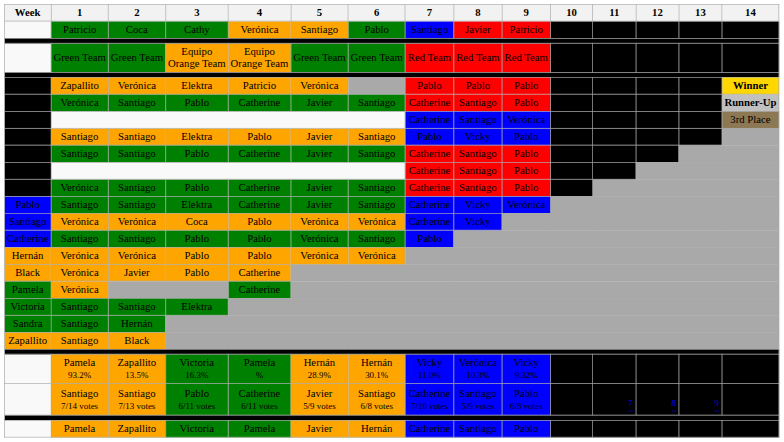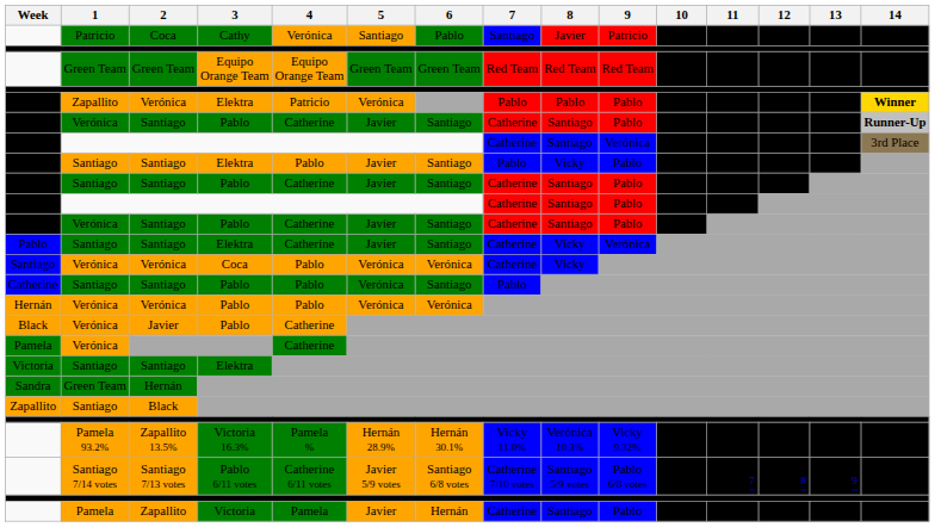 <table class="wikitable">
 <tr>
 <th>Week</th>
 <th align="center">1</th>
 <th align="center">2</th>
 <th align="center">3</th>
 <th align="center">4</th>
 <th align="center">5</th>
 <th align="center">6</th>
 <th align="center">7</th>
 <th align="center">8</th>
 <th align="center">9</th>
 <th align="center">10</th>
 <th align="center">11</th>
 <th align="center">12</th>
 <th align="center">13</th>
 <th align="center">14</th>
 </tr>
 <tr>
 <td></td>
 <td bgcolor="green" align="center"><span>Patricio</span></td>
 <td bgcolor="green" align="center"><span>Coca</span></td>
 <td bgcolor="green" align="center"><span>Cathy</span></td>
 <td bgcolor="orange" align="center">Verónica</td>
 <td bgcolor="orange" align="center">Santiago</td>
 <td bgcolor="green" align="center"><span>Pablo</span></td>
 <td bgcolor="blue" align="center"><span>Santiago</span></td>
 <td bgcolor="red" align="center"><span>Javier</span></td>
 <td bgcolor="red" align="center"><span>Patricio</span></td>
 <td bgcolor="black" align="center"><span>Marisela</span></td>
 <td bgcolor="black" align="center"><span>Vicky</span></td>
 <td bgcolor="black" align="center"><span>Verónica</span></td>
 <td bgcolor="black" align="center"><span>Javier</span></td>
 <td bgcolor="black" align="center"><span>-</span></td>
 </tr>
 <tr>
 <th style="background:#000000;" colspan="15"></th>
 </tr>
 <tr>
 <td></td>
 <td bgcolor="green" align="center"><span>Green Team</span></td>
 <td bgcolor="green" align="center"><span>Green Team</span></td>
 <td bgcolor="orange" align="center">Equipo<br>Orange Team</td>
 <td bgcolor="orange" align="center">Equipo<br>Orange Team</td>
 <td bgcolor="green" align="center"><span>Green Team</span></td>
 <td bgcolor="green" align="center"><span>Green Team</span></td>
 <td bgcolor="red" align="center"><span>Red Team</span></td>
 <td bgcolor="red" align="center"><span>Red Team</span></td>
 <td bgcolor="red" align="center"><span>Red Team</span></td>
 <td bgcolor="black" align="center"><span>Javier</span></td>
 <td bgcolor="black" align="center"><span>Patricio</span></td>
 <td bgcolor="black" align="center"><span>Coca</span></td>
 <td bgcolor="black" align="center"><span>Vicky</span></td>
 <td bgcolor="black" align="center"><span>-</span></td>
 </tr>
 <tr>
 <th style="background:#000000;" colspan="15"></th>
 </tr>
 <tr>
 <td bgcolor="black" align="center"><span>Javier</span></td>
 <td bgcolor="orange" align="center">Zapallito</td>
 <td bgcolor="orange" align="center">Verónica</td>
 <td bgcolor="orange" align="center">Elektra</td>
 <td bgcolor="orange" align="center">Patricio</td>
 <td bgcolor="orange" align="center">Verónica</td>
 <td colspan="1" bgcolor="darkgray"></td>
 <td bgcolor="red" align="center"><span>Pablo</span></td>
 <td bgcolor="red" align="center"><span>Pablo</span></td>
 <td bgcolor="red" align="center"><span>Pablo</span></td>
 <td bgcolor="black" align="center"><span>Patricio</span></td>
 <td bgcolor="black" align="center"><span>Coca</span></td>
 <td bgcolor="black" align="center"><span>Vicky</span></td>
 <td bgcolor="black" align="center"><span>Verónica</span></td>
 <td bgcolor="FFD700" align="center"><strong>Winner</strong></td>
 </tr>
 <tr>
 <td bgcolor="black" align="center"><span>Coca</span></td>
 <td bgcolor="green" align="center"><span>Verónica</span></td>
 <td bgcolor="green" align="center"><span>Santiago</span></td>
 <td bgcolor="green" align="center"><span>Pablo</span></td>
 <td bgcolor="green" align="center"><span>Catherine</span></td>
 <td bgcolor="green" align="center"><span>Javier</span></td>
 <td bgcolor="green" align="center"><span>Santiago</span></td>
 <td bgcolor="red" align="center"><span>Catherine</span></td>
 <td bgcolor="red" align="center"><span>Santiago</span></td>
 <td bgcolor="red" align="center"><span>Pablo</span></td>
 <td bgcolor="black" align="center"><span>Vicky</span></td>
 <td bgcolor="black" align="center"><span>Verónica</span></td>
 <td bgcolor="black" align="center"><span>Verónica</span></td>
 <td bgcolor="black" align="center"><span>Verónica</span></td>
 <td bgcolor="C0C0C0" align="center"><strong>Runner-Up</strong></td>
 </tr>
 <tr>
 <td bgcolor="black" align="center"><span>Vicky</span></td>
 <td colspan="6"></td>
 <td bgcolor="blue" align="center"><span>Catherine</span></td>
 <td bgcolor="blue" align="center"><span>Santiago</span></td>
 <td bgcolor="blue" align="center"><span>Verónica</span></td>
 <td bgcolor="black" align="center"><span>Patricio</span></td>
 <td bgcolor="black" align="center"><span>Coca</span></td>
 <td bgcolor="black" align="center"><span>Javier</span></td>
 <td bgcolor="black" align="center"><span>Javier</span></td>
 <td bgcolor="8C7853" align="center">3rd Place</td>
 </tr>
 <tr>
 <td bgcolor="black" align="center"><span>Verónica</span></td>
 <td bgcolor="orange" align="center">Santiago</td>
 <td bgcolor="orange" align="center">Santiago</td>
 <td bgcolor="orange" align="center">Elektra</td>
 <td bgcolor="orange" align="center">Pablo</td>
 <td bgcolor="orange" align="center">Javier</td>
 <td bgcolor="orange" align="center">Santiago</td>
 <td bgcolor="blue" align="center"><span>Pablo</span></td>
 <td bgcolor="blue" align="center"><span>Vicky</span></td>
 <td bgcolor="blue" align="center"><span>Pablo</span></td>
 <td bgcolor="black" align="center"><span>Patricio</span></td>
 <td bgcolor="black" align="center"><span>Coca</span></td>
 <td bgcolor="black" align="center"><span>Javier</span></td>
 <td bgcolor="black" align="center"><span>Javier</span></td>
 <td colspan="1" bgcolor="darkgray"></td>
 </tr>
 <tr>
 <td bgcolor="black" align="center"><span>Patricio</span></td>
 <td bgcolor="green" align="center"><span>Santiago</span></td>
 <td bgcolor="green" align="center"><span>Santiago</span></td>
 <td bgcolor="green" align="center"><span>Pablo</span></td>
 <td bgcolor="green" align="center"><span>Catherine</span></td>
 <td bgcolor="green" align="center"><span>Javier</span></td>
 <td bgcolor="green" align="center"><span>Santiago</span></td>
 <td bgcolor="red" align="center"><span>Catherine</span></td>
 <td bgcolor="red" align="center"><span>Santiago</span></td>
 <td bgcolor="red" align="center"><span>Pablo</span></td>
 <td bgcolor="black" align="center"><span>Vicky</span></td>
 <td bgcolor="black" align="center"><span>Verónica</span></td>
 <td bgcolor="black" align="center"><span>Verónica</span></td>
 <td colspan="2" bgcolor="darkgray"></td>
 </tr>
 <tr>
 <td bgcolor="black" align="center"><span>Marisela</span></td>
 <td colspan="6"></td>
 <td bgcolor="red" align="center"><span>Catherine</span></td>
 <td bgcolor="red" align="center"><span>Santiago</span></td>
 <td bgcolor="red" align="center"><span>Pablo</span></td>
 <td bgcolor="black" align="center"><span>Patricio</span></td>
 <td bgcolor="black" align="center"><span>Verónica</span></td>
 <td colspan="3" bgcolor="darkgray"></td>
 </tr>
 <tr>
 <td bgcolor="black" align="center"><span>Elektra</span></td>
 <td bgcolor="green" align="center"><span>Verónica</span></td>
 <td bgcolor="green" align="center"><span>Santiago</span></td>
 <td bgcolor="green" align="center"><span>Pablo</span></td>
 <td bgcolor="green" align="center"><span>Catherine</span></td>
 <td bgcolor="green" align="center"><span>Javier</span></td>
 <td bgcolor="green" align="center"><span>Santiago</span></td>
 <td bgcolor="red" align="center"><span>Catherine</span></td>
 <td bgcolor="red" align="center"><span>Santiago</span></td>
 <td bgcolor="red" align="center"><span>Pablo</span></td>
 <td bgcolor="black" align="center"><span>Marisela</span></td>
 <td colspan="4" bgcolor="darkgray"></td>
 </tr>
 <tr>
 <td bgcolor="blue" align="center"><span>Pablo</span></td>
 <td bgcolor="green" align="center"><span>Santiago</span></td>
 <td bgcolor="green" align="center"><span>Santiago</span></td>
 <td bgcolor="green" align="center"><span>Elektra</span></td>
 <td bgcolor="green" align="center"><span>Catherine</span></td>
 <td bgcolor="green" align="center"><span>Javier</span></td>
 <td bgcolor="green" align="center"><span>Santiago</span></td>
 <td bgcolor="blue" align="center"><span>Catherine</span></td>
 <td bgcolor="blue" align="center"><span>Vicky</span></td>
 <td bgcolor="blue" align="center"><span>Verónica</span></td>
 <td colspan="5" bgcolor="darkgray"></td>
 </tr>
 <tr>
 <td bgcolor="blue" align="center"><span>Santiago</span></td>
 <td bgcolor="orange" align="center">Verónica</td>
 <td bgcolor="orange" align="center">Verónica</td>
 <td bgcolor="orange" align="center">Coca</td>
 <td bgcolor="orange" align="center">Pablo</td>
 <td bgcolor="orange" align="center">Verónica</td>
 <td bgcolor="orange" align="center">Verónica</td>
 <td bgcolor="blue" align="center"><span>Catherine</span></td>
 <td bgcolor="blue" align="center"><span>Vicky</span></td>
 <td colspan="6" bgcolor="darkgray"></td>
 </tr>
 <tr>
 <td bgcolor="blue" align="center"><span>Catherine</span></td>
 <td bgcolor="green" align="center"><span>Santiago</span></td>
 <td bgcolor="green" align="center"><span>Santiago</span></td>
 <td bgcolor="green" align="center"><span>Pablo</span></td>
 <td bgcolor="green" align="center"><span>Pablo</span></td>
 <td bgcolor="green" align="center"><span>Verónica</span></td>
 <td bgcolor="green" align="center"><span>Santiago</span></td>
 <td bgcolor="blue" align="center"><span>Pablo</span></td>
 <td colspan="7" bgcolor="darkgray"></td>
 </tr>
 <tr>
 <td bgcolor="orange" align="center">Hernán</td>
 <td bgcolor="orange" align="center">Verónica</td>
 <td bgcolor="orange" align="center">Verónica</td>
 <td bgcolor="orange" align="center">Pablo</td>
 <td bgcolor="orange" align="center">Pablo</td>
 <td bgcolor="orange" align="center">Verónica</td>
 <td bgcolor="orange" align="center">Verónica</td>
 <td colspan="8" bgcolor="darkgray"></td>
 </tr>
 <tr>
 <td bgcolor="orange" align="center">Black</td>
 <td bgcolor="orange" align="center">Verónica</td>
 <td bgcolor="orange" align="center">Javier</td>
 <td bgcolor="orange" align="center">Pablo</td>
 <td bgcolor="orange" align="center">Catherine</td>
 <td colspan="10" bgcolor="darkgray"></td>
 </tr>
 <tr>
 <td bgcolor="green" align="center"><span>Pamela</span></td>
 <td bgcolor="orange" align="center">Verónica</td>
 <td colspan="2" bgcolor="darkgray"></td>
 <td bgcolor="green" align="center"><span>Catherine</span></td>
 <td colspan="10" bgcolor="darkgray"></td>
 </tr>
 <tr>
 <td bgcolor="green" align="center"><span>Victoria</span></td>
 <td bgcolor="green" align="center"><span>Santiago</span></td>
 <td bgcolor="green" align="center"><span>Santiago</span></td>
 <td bgcolor="green" align="center"><span>Elektra</span></td>
 <td colspan="11" bgcolor="darkgray"></td>
 </tr>
 <tr>
 <td bgcolor="green" align="center"><span>Sandra</span></td>
-<td bgcolor="green" align="center"><span>Santiago</span></td>
+<td bgcolor="green" align="center"><span>Green Team</span></td>
 <td bgcolor="green" align="center"><span>Hernán</span></td>
 <td colspan="12" bgcolor="darkgray"></td>
 </tr>
 <tr>
 <td bgcolor="orange" align="center">Zapallito</td>
 <td bgcolor="orange" align="center">Santiago</td>
 <td bgcolor="orange" align="center">Black</td>
 <td colspan="12" bgcolor="darkgray"></td>
 </tr>
 <tr>
 <th style="background:#000000;" colspan="15"></th>
 </tr>
 <tr>
 <td></td>
 <td bgcolor="orange" align="center">Pamela<br><small>93.2%</small></td>
 <td bgcolor="orange" align="center">Zapallito<br><small>13.5%</small></td>
 <td bgcolor="green" align="center"><span>Victoria<br><small>16.3%</small></span></td>
 <td bgcolor="green" align="center"><span>Pamela<br><small>%</small></span></td>
 <td bgcolor="orange" align="center">Hernán<br><small>28.9%</small></td>
 <td bgcolor="orange" align="center">Hernán<br><small>30.1%</small></td>
 <td bgcolor="blue" align="center"><span>Vicky<br><small>11.0%</small></span></td>
 <td bgcolor="blue" align="center"><span>Verónica<br><small>10.3%</small></span></td>
 <td bgcolor="blue" align="center"><span>Vicky<br><small>9.32%</small></span></td>
 <td bgcolor="black" align="center"><span>Elektra<br><small>%</small></span></td>
 <td bgcolor="black" align="center"><span>Marisela<br><small>%</small></span></td>
 <td bgcolor="black" align="center"><span>Patricio<br><small>%</small></span></td>
 <td bgcolor="black" align="center"><span>Coca<br><small>%</small></span></td>
 <td bgcolor="black" align="center"><span>-</span></td>
 </tr>
 <tr>
 <td></td>
 <td bgcolor="orange" align="center">Santiago<br><small>7/14 votes</small></td>
 <td bgcolor="orange" align="center">Santiago<br><small>7/13 votes</small></td>
 <td bgcolor="green" align="center"><span>Pablo<br><small>6/11 votes</small></span></td>
 <td bgcolor="green" align="center"><span>Catherine<br><small>6/11 votes</small></span></td>
 <td bgcolor="orange" align="center">Javier<br><small>5/9 votes</small></td>
 <td bgcolor="orange" align="center">Santiago<br><small>6/8 votes</small></td>
 <td bgcolor="blue" align="center"><span>Catherine<br><small>7/10 votes</small></span></td>
 <td bgcolor="blue" align="center"><span>Santiago<br><small>5/9 votes</small></span></td>
 <td bgcolor="blue" align="center"><span>Pablo<br><small>6/8 votes</small></span></td>
 <td bgcolor="black" align="center"><span>Patricio<br><small>4/7 votes</small></span></td>
 <td bgcolor="black" align="center"><span>Coca<br><small>3/6 votes</small></span><a href='#'><span><sup>7</sup></span></a></td>
 <td bgcolor="black" align="center"><span>Javier<br><small>2/5 votes</small></span><a href='#'><span><sup>8</sup></span></a></td>
 <td bgcolor="black" align="center"><span>Verónica<br><small>2/4 votes</small></span><a href='#'><span><sup>9</sup></span></a></td>
 <td bgcolor="black" align="center"><span>-</span></td>
 </tr>
 <tr>
 <th style="background:#000000;" colspan="15"></th>
 </tr>
 <tr>
 <td></td>
 <td bgcolor="orange" align="center">Pamela</td>
 <td bgcolor="orange" align="center">Zapallito</td>
 <td bgcolor="green" align="center"><span>Victoria</span></td>
 <td bgcolor="green" align="center"><span>Pamela</span></td>
 <td bgcolor="orange" align="center">Javier</td>
 <td bgcolor="orange" align="center">Hernán</td>
 <td bgcolor="blue" align="center"><span>Catherine</span></td>
 <td bgcolor="blue" align="center"><span>Santiago</span></td>
 <td bgcolor="blue" align="center"><span>Pablo</span></td>
 <td bgcolor="black" align="center"><span>Elektra</span></td>
 <td bgcolor="black" align="center"><span>Marisela</span></td>
 <td bgcolor="black" align="center"><span>Patricio</span></td>
 <td bgcolor="black" align="center"><span>Verónica</span></td>
 <td bgcolor="black" align="center"><span>-</span></td>
 </tr>
 </table>
